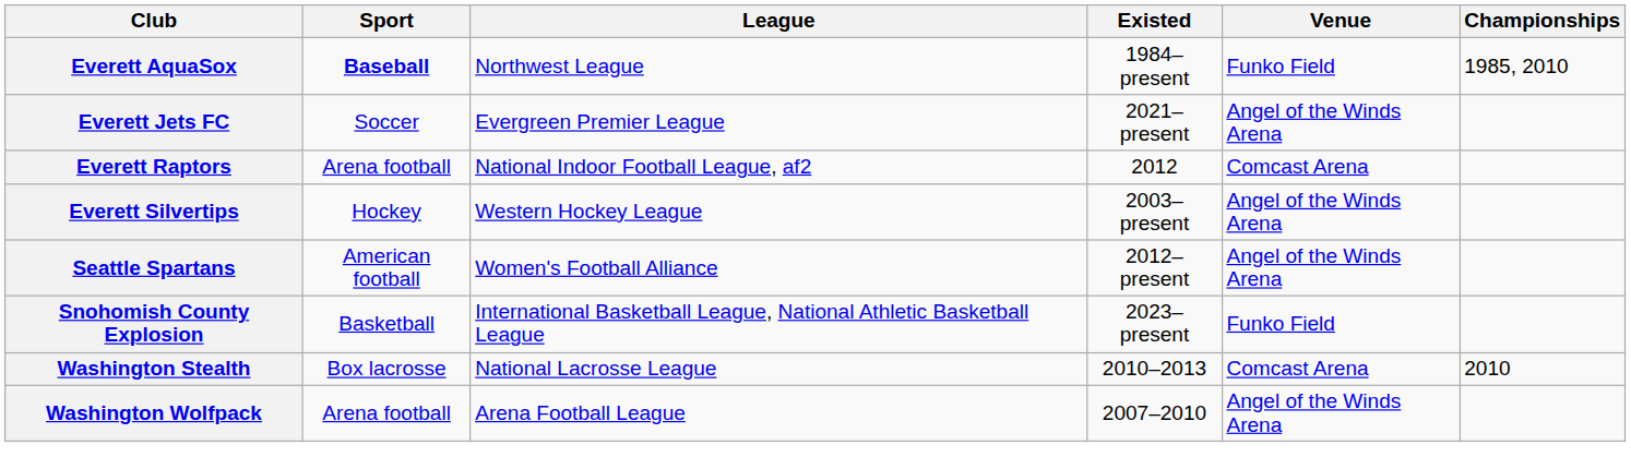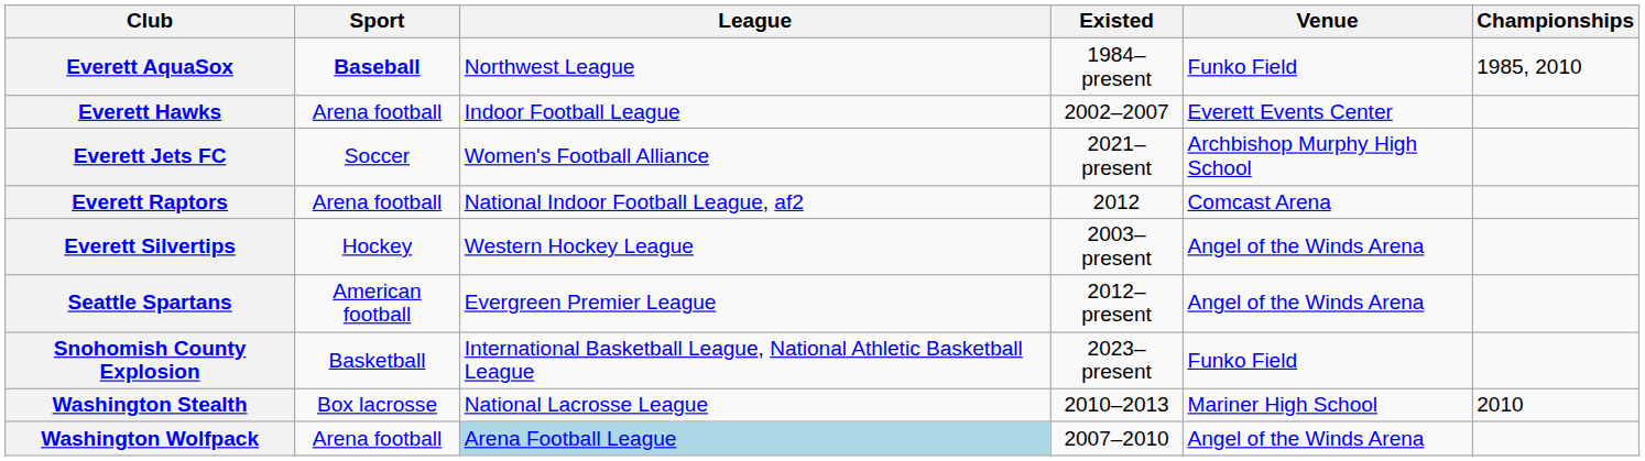 <table class="wikitable">
 <tr>
 <th scope="col">Club</th>
 <th scope="col">Sport</th>
 <th scope="col">League</th>
 <th scope="col">Existed</th>
 <th scope="col">Venue</th>
 <th scope="col">Championships</th>
 </tr>
 <tr>
 <th scope="row"><a href='#'>Everett AquaSox</a></th>
 <td align=center><strong><a href='#'>Baseball</a></strong></td>
 <td><a href='#'>Northwest League</a></td>
 <td align=center>1984–present</td>
 <td><a href='#'>Funko Field</a></td>
 <td>1985, 2010</td>
 </tr>
 <tr>
+<th scope="row"><a href='#'>Everett Hawks</a></th>
+<td align=center><a href='#'>Arena football</a></td>
+<td><a href='#'>Indoor Football League</a></td>
+<td align=center>2002–2007</td>
+<td><a href='#'>Everett Events Center</a></td>
+<td></td>
+</tr>
+<tr>
 <th scope="row"><a href='#'>Everett Jets FC</a></th>
 <td align=center><a href='#'>Soccer</a></td>
-<td><a href='#'>Evergreen Premier League</a></td>
+<td><a href='#'>Women's Football Alliance</a></td>
 <td align=center>2021–present</td>
-<td><a href='#'>Angel of the Winds Arena</a></td>
+<td><a href='#'>Archbishop Murphy High School</a></td>
 <td></td>
 </tr>
 <tr>
 <th scope="row"><a href='#'>Everett Raptors</a></th>
 <td align=center><a href='#'>Arena football</a></td>
 <td><a href='#'>National Indoor Football League</a>, <a href='#'>af2</a></td>
 <td align=center>2012</td>
 <td><a href='#'>Comcast Arena</a></td>
 <td></td>
 </tr>
 <tr>
 <th scope="row"><a href='#'>Everett Silvertips</a></th>
 <td align=center><a href='#'>Hockey</a></td>
 <td><a href='#'>Western Hockey League</a></td>
 <td align=center>2003–present</td>
 <td><a href='#'>Angel of the Winds Arena</a></td>
 <td></td>
 </tr>
 <tr>
 <th scope="row"><a href='#'>Seattle Spartans</a></th>
 <td align=center><a href='#'>American football</a></td>
-<td><a href='#'>Women's Football Alliance</a></td>
+<td><a href='#'>Evergreen Premier League</a></td>
 <td align=center>2012–present</td>
 <td><a href='#'>Angel of the Winds Arena</a></td>
 <td></td>
 </tr>
 <tr>
 <th scope="row"><a href='#'>Snohomish County Explosion</a></th>
 <td align=center><a href='#'>Basketball</a></td>
 <td><a href='#'>International Basketball League</a>, <a href='#'>National Athletic Basketball League</a></td>
 <td align=center>2023–present</td>
 <td><a href='#'>Funko Field</a></td>
 <td></td>
 </tr>
 <tr>
 <th scope="row"><a href='#'>Washington Stealth</a></th>
 <td align=center><a href='#'>Box lacrosse</a></td>
 <td><a href='#'>National Lacrosse League</a></td>
 <td align=center>2010–2013</td>
-<td><a href='#'>Comcast Arena</a></td>
+<td><a href='#'>Mariner High School</a></td>
 <td>2010</td>
 </tr>
 <tr>
 <th scope="row"><a href='#'>Washington Wolfpack</a></th>
 <td align=center><a href='#'>Arena football</a></td>
-<td><a href='#'>Arena Football League</a></td>
+<td style="background: lightblue;"><a href='#'>Arena Football League</a></td>
 <td align=center>2007–2010</td>
 <td><a href='#'>Angel of the Winds Arena</a></td>
 </tr>
 </table>
